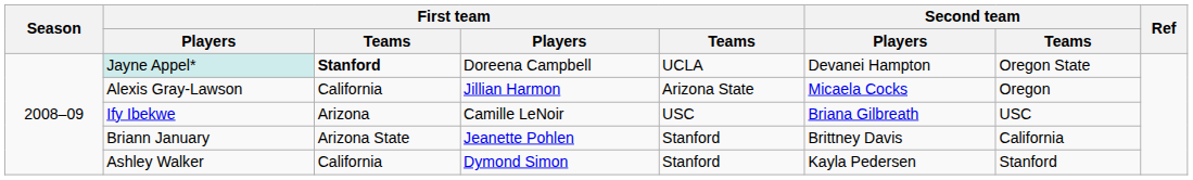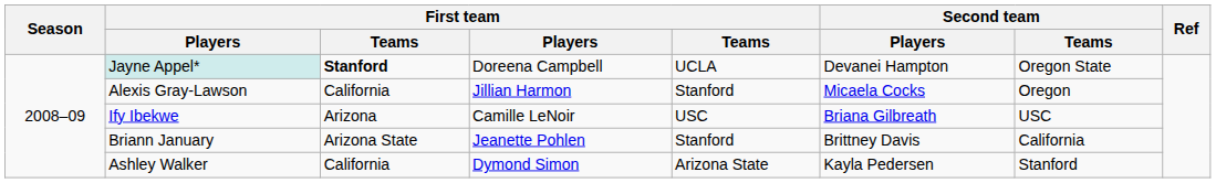 <table class="wikitable" style="width:98%">
 <tr>
 <th rowspan=2>Season</th>
 <th colspan=4>First team</th>
 <th colspan=2>Second team</th>
 <th rowspan=2>Ref</th>
 </tr>
 <tr>
 <th>Players</th>
 <th>Teams</th>
 <th>Players</th>
 <th>Teams</th>
 <th>Players</th>
 <th>Teams</th>
 </tr>
 <tr>
 <td rowspan=5 style="text-align:center;">2008–09</td>
 <td style="background:#cfecec;">Jayne Appel*</td>
 <td><strong>Stanford</strong></td>
 <td>Doreena Campbell</td>
 <td>UCLA</td>
 <td>Devanei Hampton</td>
 <td>Oregon State</td>
 <td rowspan="5" style="text-align:center;"></td>
 </tr>
 <tr>
 <td>Alexis Gray-Lawson</td>
 <td>California</td>
 <td><a href='#'>Jillian Harmon</a></td>
-<td>Arizona State</td>
+<td>Stanford</td>
 <td><a href='#'>Micaela Cocks</a></td>
 <td>Oregon</td>
 </tr>
 <tr>
 <td><a href='#'>Ify Ibekwe</a></td>
 <td>Arizona</td>
 <td>Camille LeNoir</td>
 <td>USC</td>
 <td><a href='#'>Briana Gilbreath</a></td>
 <td>USC</td>
 </tr>
 <tr>
 <td>Briann January</td>
 <td>Arizona State</td>
 <td><a href='#'>Jeanette Pohlen</a></td>
 <td>Stanford</td>
 <td>Brittney Davis</td>
 <td>California</td>
 </tr>
 <tr>
 <td>Ashley Walker</td>
 <td>California</td>
 <td><a href='#'>Dymond Simon</a></td>
-<td>Stanford</td>
+<td>Arizona State</td>
 <td>Kayla Pedersen</td>
 <td>Stanford</td>
 </tr>
 </table>
